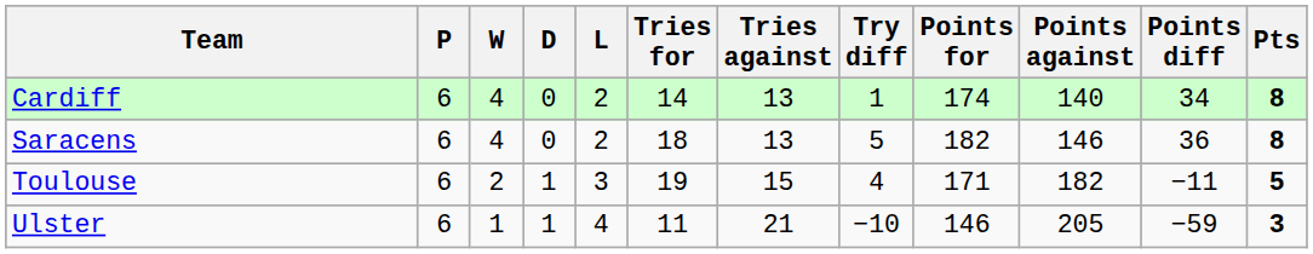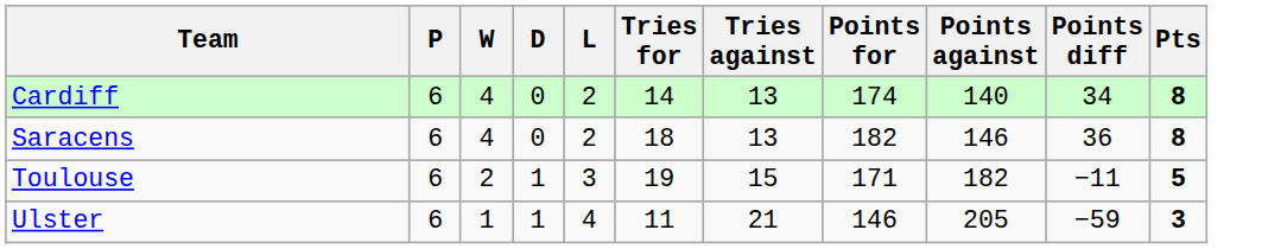 <table class="wikitable" style="text-align: center;">
 <tr>
 <th width="200">Team</th>
 <th width="20">P</th>
 <th width="20">W</th>
 <th width="20">D</th>
 <th width="20">L</th>
 <th width="20">Tries for</th>
 <th width="20">Tries against</th>
-<th width="30">Try diff</th>
 <th width="20">Points for</th>
 <th width="20">Points against</th>
 <th width="25">Points diff</th>
 <th width="20">Pts</th>
 </tr>
 <tr bgcolor="#ccffcc">
 <td align="left">  <a href='#'>Cardiff</a></td>
 <td>6</td>
 <td>4</td>
 <td>0</td>
 <td>2</td>
 <td>14</td>
 <td>13</td>
-<td>1</td>
 <td>174</td>
 <td>140</td>
 <td>34</td>
 <td><strong>8</strong></td>
 </tr>
 <tr>
 <td align="left">  <a href='#'>Saracens</a></td>
 <td>6</td>
 <td>4</td>
 <td>0</td>
 <td>2</td>
 <td>18</td>
 <td>13</td>
-<td>5</td>
 <td>182</td>
 <td>146</td>
 <td>36</td>
 <td><strong>8</strong></td>
 </tr>
 <tr>
 <td align="left"> <a href='#'>Toulouse</a></td>
 <td>6</td>
 <td>2</td>
 <td>1</td>
 <td>3</td>
 <td>19</td>
 <td>15</td>
-<td>4</td>
 <td>171</td>
 <td>182</td>
 <td>−11</td>
 <td><strong>5</strong></td>
 </tr>
 <tr>
 <td align="left"> <a href='#'>Ulster</a></td>
 <td>6</td>
 <td>1</td>
 <td>1</td>
 <td>4</td>
 <td>11</td>
 <td>21</td>
-<td>−10</td>
 <td>146</td>
 <td>205</td>
 <td>−59</td>
 <td><strong>3</strong></td>
 </tr>
 </table>
